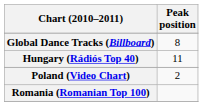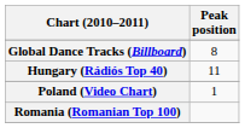 <table class="wikitable sortable plainrowheaders">
 <tr>
 <th scope="col">Chart (2010–2011)</th>
 <th scope="col">Peak<br>position</th>
 </tr>
 <tr>
 </tr>
 <tr>
 </tr>
 <tr>
 </tr>
 <tr>
 </tr>
 <tr>
 </tr>
 <tr>
 </tr>
 <tr>
 </tr>
 <tr>
 </tr>
 <tr>
 </tr>
 <tr>
 </tr>
 <tr>
 </tr>
 <tr>
 <th scope="row">Global Dance Tracks (<em><a href='#'>Billboard</a></em>)</th>
 <td align="center">8</td>
 </tr>
 <tr>
 <th scope="row">Hungary (<a href='#'>Rádiós Top 40</a>)</th>
 <td style="text-align:center;">11</td>
 </tr>
 <tr>
 </tr>
 <tr>
 </tr>
 <tr>
 </tr>
 <tr>
 </tr>
 <tr>
 </tr>
 <tr>
 <th scope="row">Poland (<a href='#'>Video Chart</a>)</th>
-<td align=center>2</td>
+<td align=center>1</td>
 </tr>
 <tr>
 <th scope="row">Romania (<a href='#'>Romanian Top 100</a>)</th>
 <td></td>
 </tr>
 <tr>
 </tr>
 <tr>
 </tr>
 <tr>
 </tr>
 <tr>
 </tr>
 <tr>
 </tr>
 <tr>
 </tr>
 <tr>
 </tr>
 <tr>
 </tr>
 </table>
